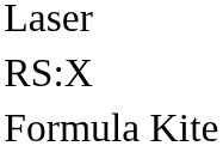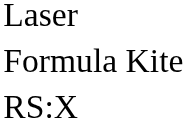 <table>
 <tr>
 <td>Laser</td>
+<td></td>
+<td></td>
+<td></td>
+</tr>
+<tr>
+<td>Formula Kite</td>
 <td></td>
 <td></td>
 <td></td>
 </tr>
 <tr>
 <td>RS:X</td>
 <td></td>
 <td></td>
 <td></td>
 </tr>
-<tr>
-<td>Formula Kite</td>
-<td></td>
-<td></td>
-<td></td>
-</tr>
 </table>
